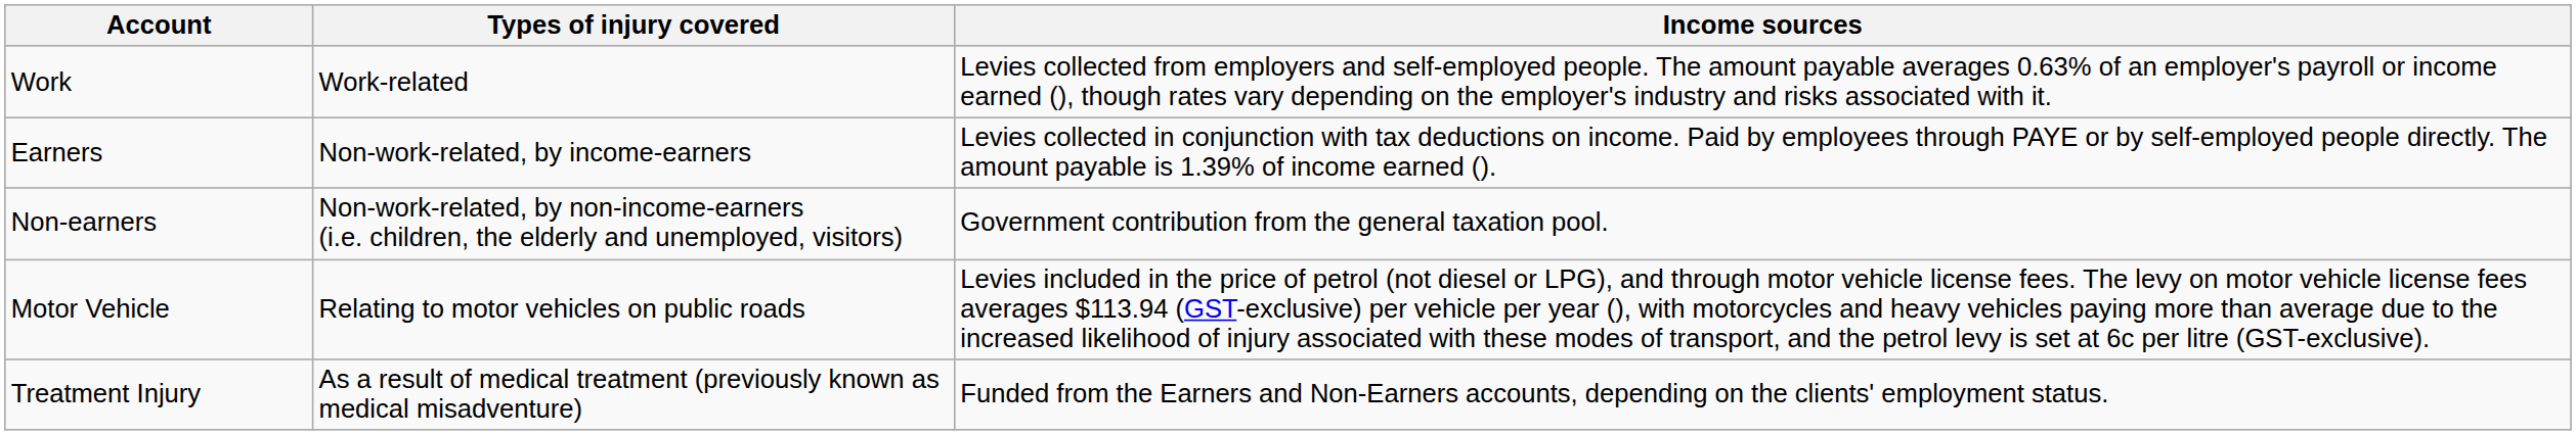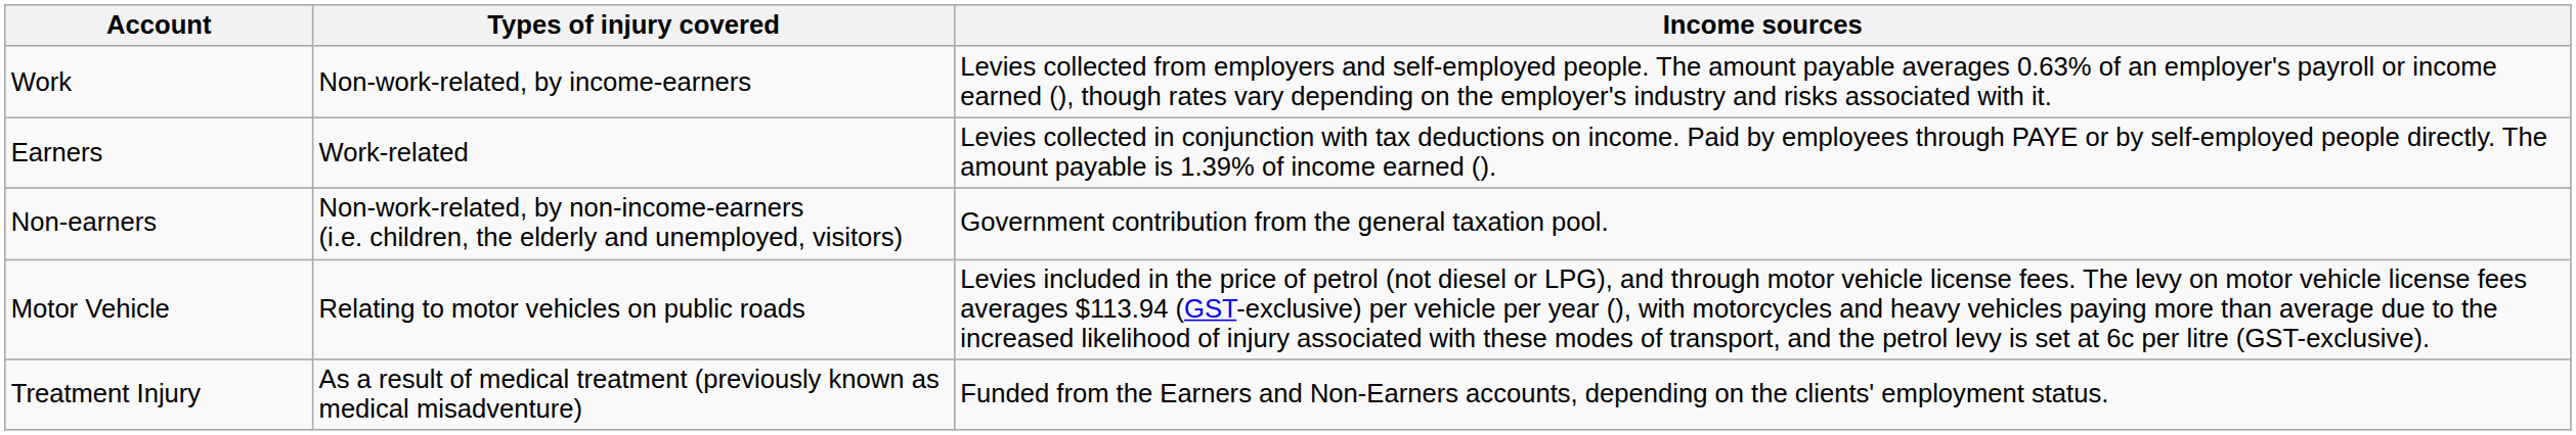 <table class="wikitable">
 <tr>
 <th width="12%">Account</th>
 <th width="25%">Types of injury covered</th>
 <th>Income sources</th>
 </tr>
 <tr>
 <td>Work</td>
-<td>Work-related</td>
+<td>Non-work-related, by income-earners</td>
 <td>Levies collected from employers and self-employed people. The amount payable averages 0.63% of an employer's payroll or income earned (), though rates vary depending on the employer's industry and risks associated with it.</td>
 </tr>
 <tr>
 <td>Earners</td>
-<td>Non-work-related, by income-earners</td>
+<td>Work-related</td>
 <td>Levies collected in conjunction with tax deductions on income. Paid by employees through PAYE or by self-employed people directly. The amount payable is 1.39% of income earned ().</td>
 </tr>
 <tr>
 <td>Non-earners</td>
 <td>Non-work-related, by non-income-earners <br> (i.e. children, the elderly and unemployed, visitors)</td>
 <td>Government contribution from the general taxation pool.</td>
 </tr>
 <tr>
 <td>Motor Vehicle</td>
 <td>Relating to motor vehicles on public roads</td>
 <td>Levies included in the price of petrol (not diesel or LPG), and through motor vehicle license fees. The levy on motor vehicle license fees averages $113.94 (<a href='#'>GST</a>-exclusive) per vehicle per year (), with motorcycles and heavy vehicles paying more than average due to the increased likelihood of injury associated with these modes of transport, and the petrol levy is set at 6c per litre (GST-exclusive).</td>
 </tr>
 <tr>
 <td>Treatment Injury</td>
 <td>As a result of medical treatment (previously known as medical misadventure)</td>
 <td>Funded from the Earners and Non-Earners accounts, depending on the clients' employment status.</td>
 </tr>
 </table>
